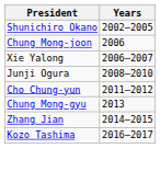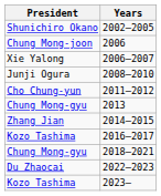 <table class="wikitable">
 <tr>
 <th>President</th>
 <th>Years</th>
 </tr>
 <tr>
 <td> <a href='#'>Shunichiro Okano</a></td>
 <td>2002–2005</td>
 </tr>
 <tr>
 <td> <a href='#'>Chung Mong-joon</a></td>
 <td>2006</td>
 </tr>
 <tr>
 <td> Xie Yalong</td>
 <td>2006–2007</td>
 </tr>
 <tr>
 <td> Junji Ogura</td>
 <td>2008–2010</td>
 </tr>
 <tr>
 <td> <a href='#'>Cho Chung-yun</a></td>
 <td>2011–2012</td>
 </tr>
 <tr>
 <td> <a href='#'>Chung Mong-gyu</a></td>
 <td>2013</td>
 </tr>
 <tr>
 <td> <a href='#'>Zhang Jian</a></td>
 <td>2014–2015</td>
 </tr>
 <tr>
 <td> <a href='#'>Kozo Tashima</a></td>
 <td>2016–2017</td>
 </tr>
+<tr>
+<td> <a href='#'>Chung Mong-gyu</a></td>
+<td>2018–2021</td>
+</tr>
+<tr>
+<td> <a href='#'>Du Zhaocai</a></td>
+<td>2022–2023</td>
+</tr>
+<tr>
+<td> <a href='#'>Kozo Tashima</a></td>
+<td>2023–</td>
+</tr>
 </table>
